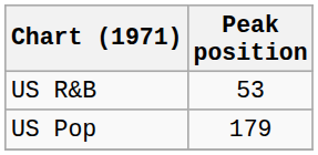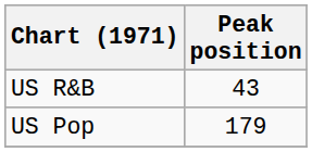 <table class="wikitable">
 <tr>
 <th>Chart (1971)</th>
 <th>Peak<br>position</th>
 </tr>
 <tr>
 <td>US R&B</td>
-<td align="center">53</td>
+<td align="center">43</td>
 </tr>
 <tr>
 <td>US Pop</td>
 <td align="center">179</td>
 </tr>
 <tr>
 </tr>
 </table>
